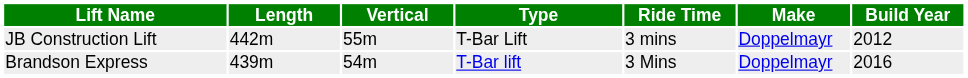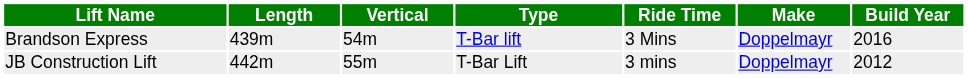 <table ->
 <tr>
 <th width=20% style="background: green; color: white;">Lift Name</th>
 <th width=10% style="background: green; color: white;">Length</th>
 <th width=10% style="background: green; color: white;">Vertical</th>
 <th width=15% style="background: green; color: white;">Type</th>
 <th width=10% style="background: green; color: white;">Ride Time</th>
 <th width=10% style="background: green; color: white;">Make</th>
 <th width=10% style="background: green; color: white;">Build Year</th>
 </tr>
 <tr style="background: #eeeeee; color: black;">
+<td>Brandson Express</td>
+<td>439m</td>
+<td>54m</td>
+<td><a href='#'>T-Bar lift</a></td>
+<td>3 Mins</td>
+<td><a href='#'>Doppelmayr</a></td>
+<td>2016</td>
+</tr>
+<tr style="background: #eeeeee; color: black;">
 <td>JB Construction Lift</td>
 <td>442m</td>
 <td>55m</td>
 <td>T-Bar Lift</td>
 <td>3 mins</td>
 <td><a href='#'>Doppelmayr</a></td>
 <td>2012</td>
 </tr>
-<tr style="background: #eeeeee; color: black;">
-<td>Brandson Express</td>
-<td>439m</td>
-<td>54m</td>
-<td><a href='#'>T-Bar lift</a></td>
-<td>3 Mins</td>
-<td><a href='#'>Doppelmayr</a></td>
-<td>2016</td>
-</tr>
 </table>
